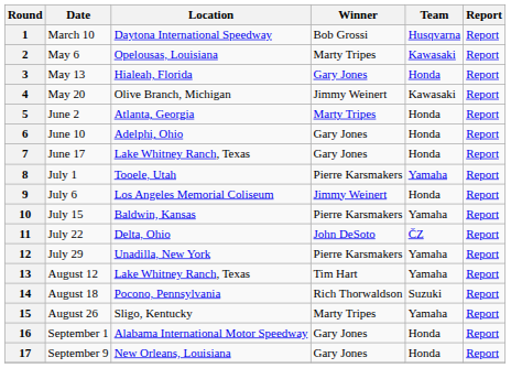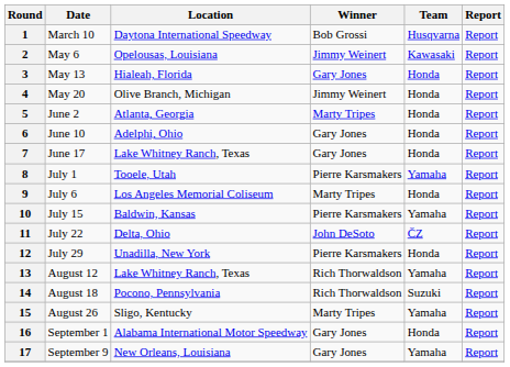 <table class="wikitable" style="font-size: 95%;">
 <tr>
 <th align=center>Round</th>
 <th align=center>Date</th>
 <th align=center>Location</th>
 <th align=center>Winner</th>
 <th align=center>Team</th>
 <th align=center>Report</th>
 </tr>
 <tr>
 <th>1</th>
 <td>March 10</td>
 <td><a href='#'>Daytona International Speedway</a></td>
 <td> Bob Grossi</td>
 <td><a href='#'>Husqvarna</a></td>
 <td><a href='#'>Report</a></td>
 </tr>
 <tr>
 <th>2</th>
 <td>May 6</td>
 <td><a href='#'>Opelousas, Louisiana</a></td>
-<td> Marty Tripes</td>
+<td> <a href='#'>Jimmy Weinert</a></td>
 <td><a href='#'>Kawasaki</a></td>
 <td><a href='#'>Report</a></td>
 </tr>
 <tr>
 <th>3</th>
 <td>May 13</td>
 <td><a href='#'>Hialeah, Florida</a></td>
 <td> <a href='#'>Gary Jones</a></td>
 <td><a href='#'>Honda</a></td>
 <td><a href='#'>Report</a></td>
 </tr>
 <tr>
 <th>4</th>
 <td>May 20</td>
 <td>Olive Branch, Michigan</td>
 <td> Jimmy Weinert</td>
-<td>Kawasaki</td>
+<td>Honda</td>
 <td><a href='#'>Report</a></td>
 </tr>
 <tr>
 <th>5</th>
 <td>June 2</td>
 <td><a href='#'>Atlanta, Georgia</a></td>
 <td> <a href='#'>Marty Tripes</a></td>
 <td>Honda</td>
 <td><a href='#'>Report</a></td>
 </tr>
 <tr>
 <th>6</th>
 <td>June 10</td>
 <td><a href='#'>Adelphi, Ohio</a></td>
 <td> Gary Jones</td>
 <td>Honda</td>
 <td><a href='#'>Report</a></td>
 </tr>
 <tr>
 <th>7</th>
 <td>June 17</td>
 <td><a href='#'>Lake Whitney Ranch</a>, Texas</td>
 <td> Gary Jones</td>
 <td>Honda</td>
 <td><a href='#'>Report</a></td>
 </tr>
 <tr>
 <th>8</th>
 <td>July 1</td>
 <td><a href='#'>Tooele, Utah</a></td>
 <td> Pierre Karsmakers</td>
 <td><a href='#'>Yamaha</a></td>
 <td><a href='#'>Report</a></td>
 </tr>
 <tr>
 <th>9</th>
 <td>July 6</td>
 <td><a href='#'>Los Angeles Memorial Coliseum</a></td>
-<td> <a href='#'>Jimmy Weinert</a></td>
+<td> Marty Tripes</td>
 <td>Honda</td>
 <td><a href='#'>Report</a></td>
 </tr>
 <tr>
 <th>10</th>
 <td>July 15</td>
 <td><a href='#'>Baldwin, Kansas</a></td>
 <td> Pierre Karsmakers</td>
 <td>Yamaha</td>
 <td><a href='#'>Report</a></td>
 </tr>
 <tr>
 <th>11</th>
 <td>July 22</td>
 <td><a href='#'>Delta, Ohio</a></td>
 <td> <a href='#'>John DeSoto</a></td>
 <td><a href='#'>ČZ</a></td>
 <td><a href='#'>Report</a></td>
 </tr>
 <tr>
 <th>12</th>
 <td>July 29</td>
 <td><a href='#'>Unadilla, New York</a></td>
 <td> Pierre Karsmakers</td>
-<td>Yamaha</td>
+<td>Honda</td>
 <td><a href='#'>Report</a></td>
 </tr>
 <tr>
 <th>13</th>
 <td>August 12</td>
 <td><a href='#'>Lake Whitney Ranch</a>, Texas</td>
-<td> Tim Hart</td>
+<td> Rich Thorwaldson</td>
 <td>Yamaha</td>
 <td><a href='#'>Report</a></td>
 </tr>
 <tr>
 <th>14</th>
 <td>August 18</td>
 <td><a href='#'>Pocono, Pennsylvania</a></td>
 <td> Rich Thorwaldson</td>
 <td>Suzuki</td>
 <td><a href='#'>Report</a></td>
 </tr>
 <tr>
 <th>15</th>
 <td>August 26</td>
 <td>Sligo, Kentucky</td>
 <td> Marty Tripes</td>
 <td>Yamaha</td>
 <td><a href='#'>Report</a></td>
 </tr>
 <tr>
 <th>16</th>
 <td>September 1</td>
 <td><a href='#'>Alabama International Motor Speedway</a></td>
 <td> Gary Jones</td>
 <td>Honda</td>
 <td><a href='#'>Report</a></td>
 </tr>
 <tr>
 <th>17</th>
 <td>September 9</td>
 <td><a href='#'>New Orleans, Louisiana</a></td>
 <td> Gary Jones</td>
-<td>Honda</td>
+<td>Yamaha</td>
 <td><a href='#'>Report</a></td>
 </tr>
 <tr>
 </tr>
 </table>
